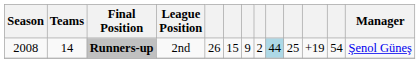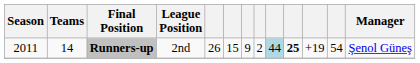 <table class="wikitable" style="text-align:center">
 <tr>
 <th>Season</th>
 <th>Teams</th>
 <th>Final<br>Position</th>
 <th>League<br>Position</th>
 <th></th>
 <th></th>
 <th></th>
 <th></th>
 <th></th>
 <th></th>
 <th></th>
 <th></th>
 <th>Manager</th>
 </tr>
 <tr>
-<td>2008</td>
+<td>2011</td>
 <td>14</td>
 <td bgcolor=silver><strong>Runners-up</strong></td>
 <td>2nd</td>
 <td>26</td>
 <td>15</td>
 <td>9</td>
 <td>2</td>
 <td style="background: lightblue;">44</td>
-<td>25</td>
+<td><strong>25</strong></td>
 <td align=right>+19</td>
 <td>54</td>
 <td align=left> <a href='#'>Şenol Güneş</a></td>
 </tr>
 <tr>
 </tr>
 </table>
